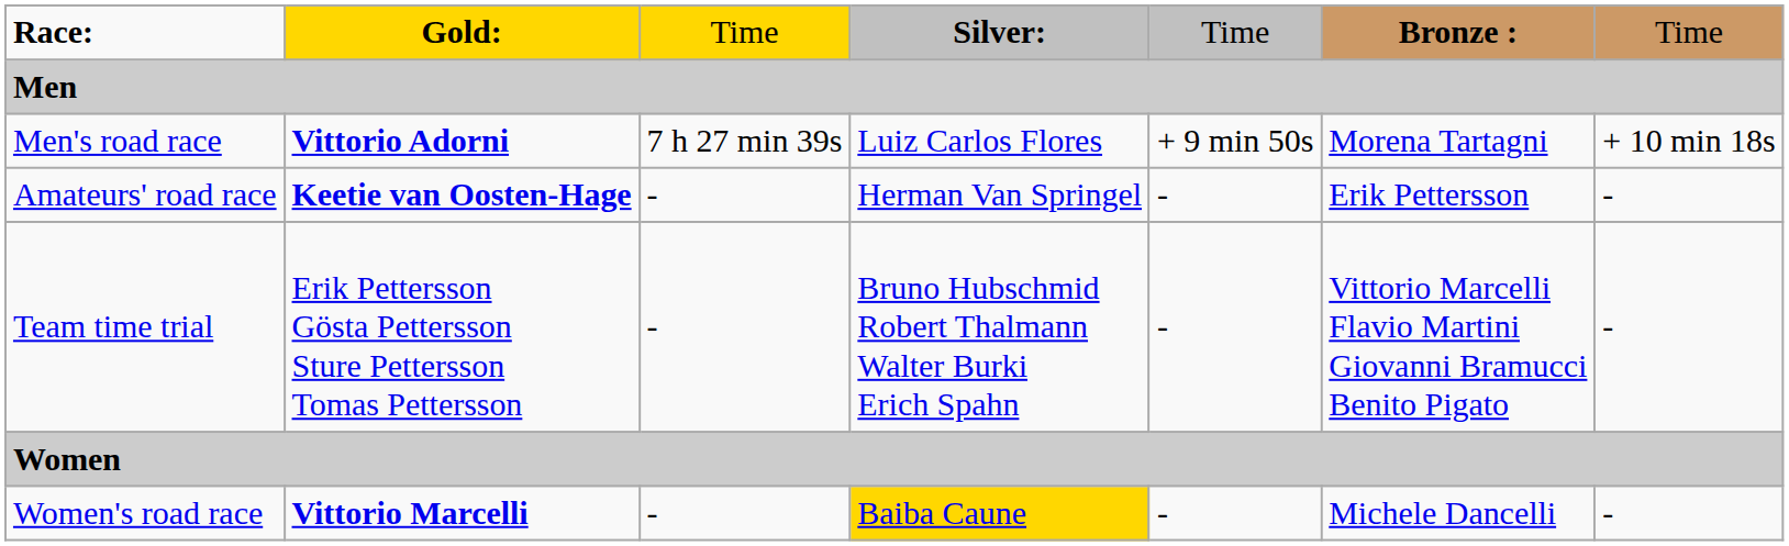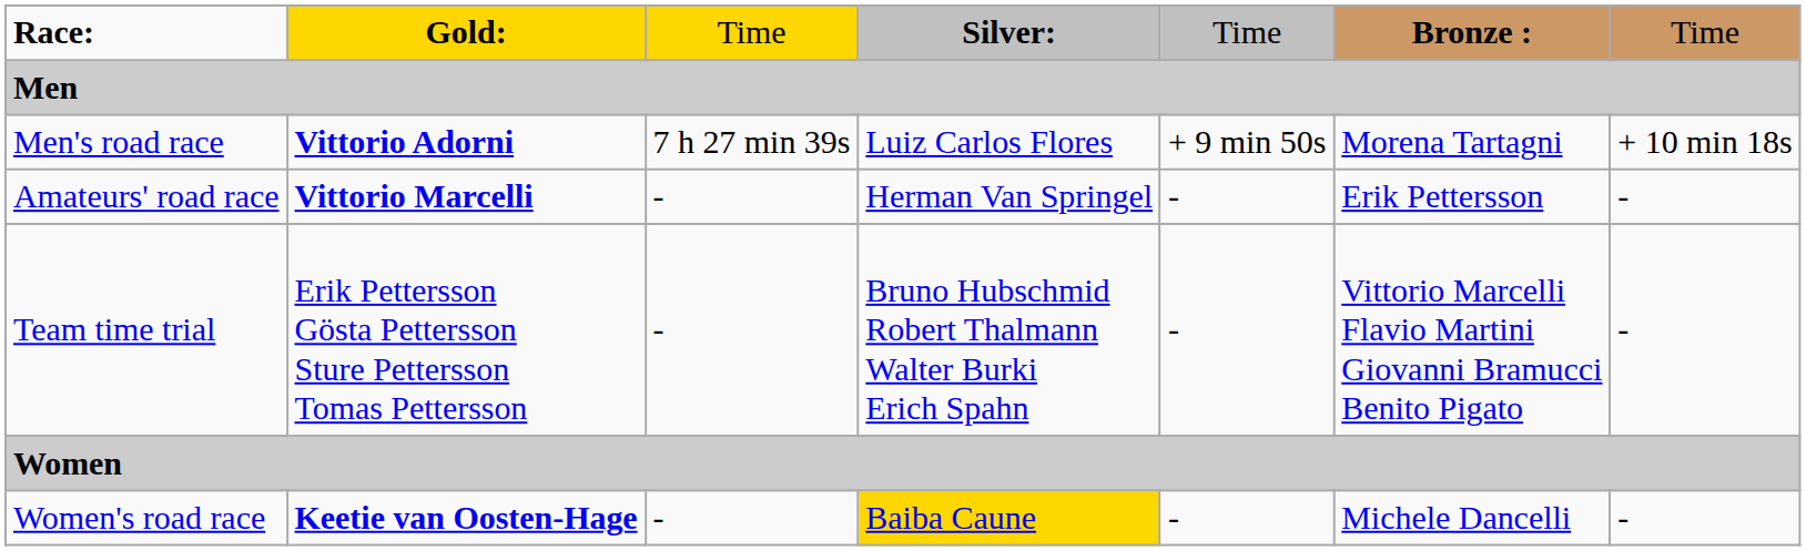 <table class="wikitable" style="text-align: left; font-size: 95%; border: gray solid 1px; border-collapse: collapse;">
 <tr>
 <td><strong>Race:</strong></td>
 <td style="text-align:center;background-color:gold;"><strong>Gold:</strong></td>
 <td style="text-align:center;background-color:gold;">Time</td>
 <td style="text-align:center;background-color:silver;"><strong>Silver:</strong></td>
 <td style="text-align:center;background-color:silver;">Time</td>
 <td style="text-align:center;background-color:#CC9966;"><strong>Bronze :</strong></td>
 <td style="text-align:center;background-color:#CC9966;">Time</td>
 </tr>
 <tr bgcolor="#cccccc">
 <td colspan=7><strong>Men</strong></td>
 </tr>
 <tr>
 <td><a href='#'>Men's road race</a><br></td>
 <td><strong><a href='#'>Vittorio Adorni</a></strong><br><small></small></td>
 <td>7 h 27 min 39s</td>
 <td><a href='#'>Luiz Carlos Flores</a><br><small></small></td>
 <td>+ 9 min 50s</td>
 <td><a href='#'>Morena Tartagni</a><br><small></small></td>
 <td>+ 10 min 18s</td>
 </tr>
 <tr>
 <td><a href='#'>Amateurs' road race</a></td>
-<td><strong><a href='#'>Keetie van Oosten-Hage</a></strong><br><small></small></td>
+<td><strong><a href='#'>Vittorio Marcelli</a></strong><br><small></small></td>
 <td>-</td>
 <td><a href='#'>Herman Van Springel</a><br><small></small></td>
 <td>-</td>
 <td><a href='#'>Erik Pettersson</a><br><small></small></td>
 <td>-</td>
 </tr>
 <tr>
 <td><a href='#'>Team time trial</a></td>
 <td><strong> </strong> <br> <a href='#'>Erik Pettersson</a><br> <a href='#'>Gösta Pettersson</a><br> <a href='#'>Sture Pettersson</a><br> <a href='#'>Tomas Pettersson</a></td>
 <td>-</td>
 <td> <br> <a href='#'>Bruno Hubschmid</a><br> <a href='#'>Robert Thalmann</a><br> <a href='#'>Walter Burki</a><br> <a href='#'>Erich Spahn</a></td>
 <td>-</td>
 <td> <br> <a href='#'>Vittorio Marcelli</a><br> <a href='#'>Flavio Martini</a><br> <a href='#'>Giovanni Bramucci</a><br> <a href='#'>Benito Pigato</a></td>
 <td>-</td>
 </tr>
 <tr bgcolor="#cccccc">
 <td colspan=7><strong>Women</strong></td>
 </tr>
 <tr>
 <td><a href='#'>Women's road race</a></td>
-<td><strong><a href='#'>Vittorio Marcelli</a></strong><br><small></small></td>
+<td><strong><a href='#'>Keetie van Oosten-Hage</a></strong><br><small></small></td>
 <td>-</td>
 <td style="background: gold;"><a href='#'>Baiba Caune</a><br><small></small></td>
 <td>-</td>
 <td><a href='#'>Michele Dancelli</a><br><small></small></td>
 <td>-</td>
 </tr>
 </table>
